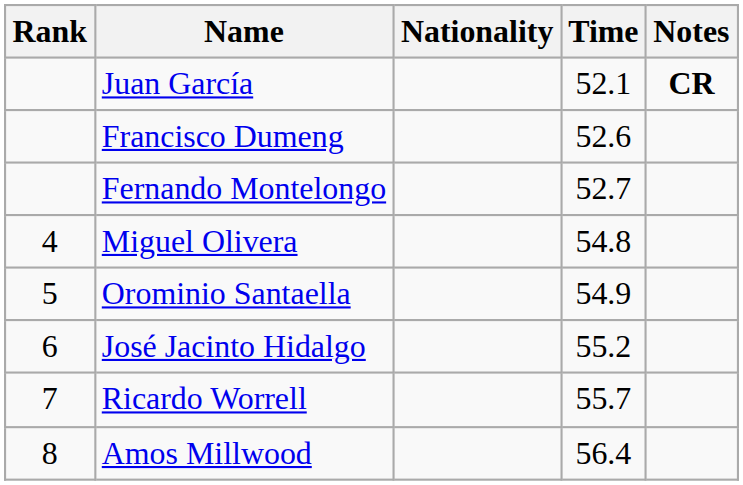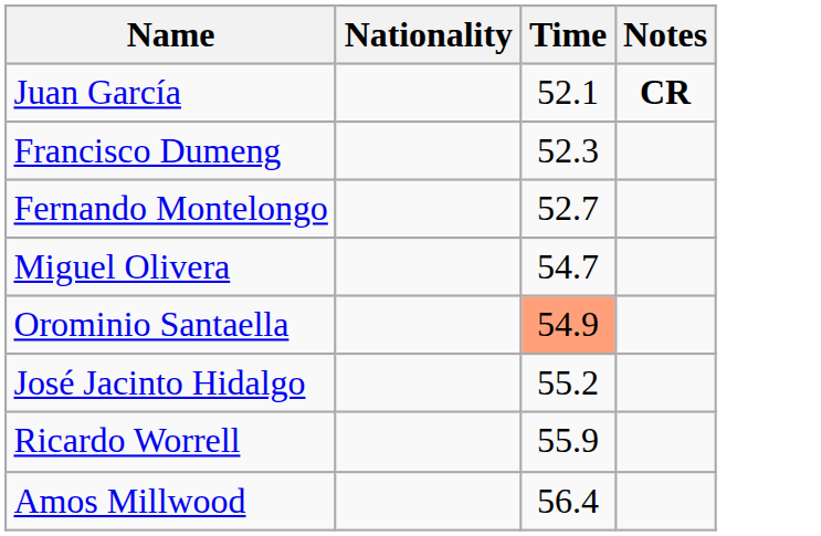 <table class="wikitable sortable" style="text-align:center;font-size:95%">
 <tr>
-<th>Rank</th>
 <th>Name</th>
 <th>Nationality</th>
 <th>Time</th>
 <th>Notes</th>
 </tr>
 <tr>
-<td></td>
 <td align=left><a href='#'>Juan García</a></td>
 <td align=left></td>
 <td>52.1</td>
 <td><strong>CR</strong></td>
 </tr>
 <tr>
-<td></td>
 <td align=left><a href='#'>Francisco Dumeng</a></td>
 <td align=left></td>
-<td>52.6</td>
+<td>52.3</td>
 <td></td>
 </tr>
 <tr>
-<td></td>
 <td align=left><a href='#'>Fernando Montelongo</a></td>
 <td align=left></td>
 <td>52.7</td>
 <td></td>
 </tr>
 <tr>
-<td>4</td>
 <td align=left><a href='#'>Miguel Olivera</a></td>
 <td align=left></td>
-<td>54.8</td>
+<td>54.7</td>
 <td></td>
 </tr>
 <tr>
-<td>5</td>
 <td align=left><a href='#'>Orominio Santaella</a></td>
 <td align=left></td>
-<td>54.9</td>
+<td style="background: lightsalmon;">54.9</td>
 <td></td>
 </tr>
 <tr>
-<td>6</td>
 <td align=left><a href='#'>José Jacinto Hidalgo</a></td>
 <td align=left></td>
 <td>55.2</td>
 <td></td>
 </tr>
 <tr>
-<td>7</td>
 <td align=left><a href='#'>Ricardo Worrell</a></td>
 <td align=left></td>
-<td>55.7</td>
+<td>55.9</td>
 <td></td>
 </tr>
 <tr>
-<td>8</td>
 <td align=left><a href='#'>Amos Millwood</a></td>
 <td align=left></td>
 <td>56.4</td>
 <td></td>
 </tr>
 </table>
